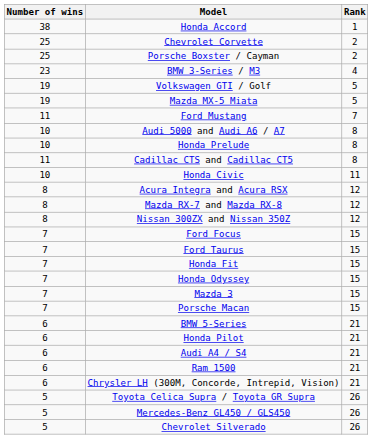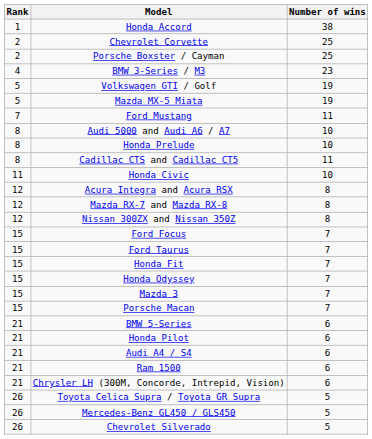 <table class="wikitable sortable" Style="text-align:center">
 <tr>
+<th>Rank</th>
+<th>Model</th>
 <th>Number of wins</th>
-<th>Model</th>
-<th>Rank</th>
 </tr>
 <tr>
+<td>1</td>
+<td><a href='#'>Honda Accord</a></td>
 <td>38</td>
-<td><a href='#'>Honda Accord</a></td>
-<td>1</td>
 </tr>
 <tr>
+<td>2</td>
+<td><a href='#'>Chevrolet Corvette</a></td>
 <td>25</td>
-<td><a href='#'>Chevrolet Corvette</a></td>
-<td>2</td>
 </tr>
 <tr>
+<td>2</td>
+<td><a href='#'>Porsche Boxster</a> / Cayman</td>
 <td>25</td>
-<td><a href='#'>Porsche Boxster</a> / Cayman</td>
-<td>2</td>
 </tr>
 <tr>
+<td>4</td>
+<td><a href='#'>BMW 3-Series</a> / <a href='#'>M3</a></td>
 <td>23</td>
-<td><a href='#'>BMW 3-Series</a> / <a href='#'>M3</a></td>
-<td>4</td>
 </tr>
 <tr>
+<td>5</td>
+<td><a href='#'>Volkswagen GTI</a> / Golf</td>
 <td>19</td>
-<td><a href='#'>Volkswagen GTI</a> / Golf</td>
-<td>5</td>
 </tr>
 <tr>
+<td>5</td>
+<td><a href='#'>Mazda MX-5 Miata</a></td>
 <td>19</td>
-<td><a href='#'>Mazda MX-5 Miata</a></td>
-<td>5</td>
 </tr>
 <tr>
-<td>11</td>
+<td>7</td>
 <td><a href='#'>Ford Mustang</a></td>
-<td>7</td>
-</tr>
-<tr>
-<td>10</td>
-<td><a href='#'>Audi 5000</a> and <a href='#'>Audi A6</a> / <a href='#'>A7</a></td>
-<td>8</td>
-</tr>
-<tr>
-<td>10</td>
-<td><a href='#'>Honda Prelude</a></td>
-<td>8</td>
-</tr>
-<tr>
-<td>11</td>
-<td><a href='#'>Cadillac CTS</a> and <a href='#'>Cadillac CT5</a></td>
-<td>8</td>
-</tr>
-<tr>
-<td>10</td>
-<td><a href='#'>Honda Civic</a></td>
 <td>11</td>
 </tr>
 <tr>
 <td>8</td>
-<td><a href='#'>Acura Integra</a> and <a href='#'>Acura RSX</a></td>
-<td>12</td>
+<td><a href='#'>Audi 5000</a> and <a href='#'>Audi A6</a> / <a href='#'>A7</a></td>
+<td>10</td>
 </tr>
 <tr>
 <td>8</td>
-<td><a href='#'>Mazda RX-7</a> and <a href='#'>Mazda RX-8</a></td>
-<td>12</td>
+<td><a href='#'>Honda Prelude</a></td>
+<td>10</td>
 </tr>
 <tr>
 <td>8</td>
-<td><a href='#'>Nissan 300ZX</a> and <a href='#'>Nissan 350Z</a></td>
-<td>12</td>
+<td><a href='#'>Cadillac CTS</a> and <a href='#'>Cadillac CT5</a></td>
+<td>11</td>
 </tr>
 <tr>
-<td>7</td>
-<td><a href='#'>Ford Focus</a></td>
-<td>15</td>
+<td>11</td>
+<td><a href='#'>Honda Civic</a></td>
+<td>10</td>
 </tr>
 <tr>
-<td>7</td>
-<td><a href='#'>Ford Taurus</a></td>
-<td>15</td>
+<td>12</td>
+<td><a href='#'>Acura Integra</a> and <a href='#'>Acura RSX</a></td>
+<td>8</td>
 </tr>
 <tr>
-<td>7</td>
-<td><a href='#'>Honda Fit</a></td>
-<td>15</td>
+<td>12</td>
+<td><a href='#'>Mazda RX-7</a> and <a href='#'>Mazda RX-8</a></td>
+<td>8</td>
 </tr>
 <tr>
-<td>7</td>
-<td><a href='#'>Honda Odyssey</a></td>
-<td>15</td>
+<td>12</td>
+<td><a href='#'>Nissan 300ZX</a> and <a href='#'>Nissan 350Z</a></td>
+<td>8</td>
 </tr>
 <tr>
+<td>15</td>
+<td><a href='#'>Ford Focus</a></td>
 <td>7</td>
-<td><a href='#'>Mazda 3</a></td>
-<td>15</td>
 </tr>
 <tr>
+<td>15</td>
+<td><a href='#'>Ford Taurus</a></td>
 <td>7</td>
-<td><a href='#'>Porsche Macan</a></td>
-<td>15</td>
 </tr>
 <tr>
-<td>6</td>
-<td><a href='#'>BMW 5-Series</a></td>
-<td>21</td>
+<td>15</td>
+<td><a href='#'>Honda Fit</a></td>
+<td>7</td>
 </tr>
 <tr>
-<td>6</td>
-<td><a href='#'>Honda Pilot</a></td>
-<td>21</td>
+<td>15</td>
+<td><a href='#'>Honda Odyssey</a></td>
+<td>7</td>
 </tr>
 <tr>
-<td>6</td>
-<td><a href='#'>Audi A4 / S4</a></td>
-<td>21</td>
+<td>15</td>
+<td><a href='#'>Mazda 3</a></td>
+<td>7</td>
 </tr>
 <tr>
-<td>6</td>
-<td><a href='#'>Ram 1500</a></td>
-<td>21</td>
+<td>15</td>
+<td><a href='#'>Porsche Macan</a></td>
+<td>7</td>
 </tr>
 <tr>
+<td>21</td>
+<td><a href='#'>BMW 5-Series</a></td>
 <td>6</td>
-<td><a href='#'>Chrysler LH</a> (300M, Concorde, Intrepid, Vision)</td>
-<td>21</td>
 </tr>
 <tr>
-<td>5</td>
-<td><a href='#'>Toyota Celica Supra</a> / <a href='#'>Toyota GR Supra</a></td>
-<td>26</td>
+<td>21</td>
+<td><a href='#'>Honda Pilot</a></td>
+<td>6</td>
 </tr>
 <tr>
-<td>5</td>
-<td><a href='#'>Mercedes-Benz GL450 / GLS450</a></td>
-<td>26</td>
+<td>21</td>
+<td><a href='#'>Audi A4 / S4</a></td>
+<td>6</td>
 </tr>
 <tr>
+<td>21</td>
+<td><a href='#'>Ram 1500</a></td>
+<td>6</td>
+</tr>
+<tr>
+<td>21</td>
+<td><a href='#'>Chrysler LH</a> (300M, Concorde, Intrepid, Vision)</td>
+<td>6</td>
+</tr>
+<tr>
+<td>26</td>
+<td><a href='#'>Toyota Celica Supra</a> / <a href='#'>Toyota GR Supra</a></td>
 <td>5</td>
+</tr>
+<tr>
+<td>26</td>
+<td><a href='#'>Mercedes-Benz GL450 / GLS450</a></td>
+<td>5</td>
+</tr>
+<tr>
+<td>26</td>
 <td><a href='#'>Chevrolet Silverado</a></td>
-<td>26</td>
+<td>5</td>
 </tr>
 </table>
